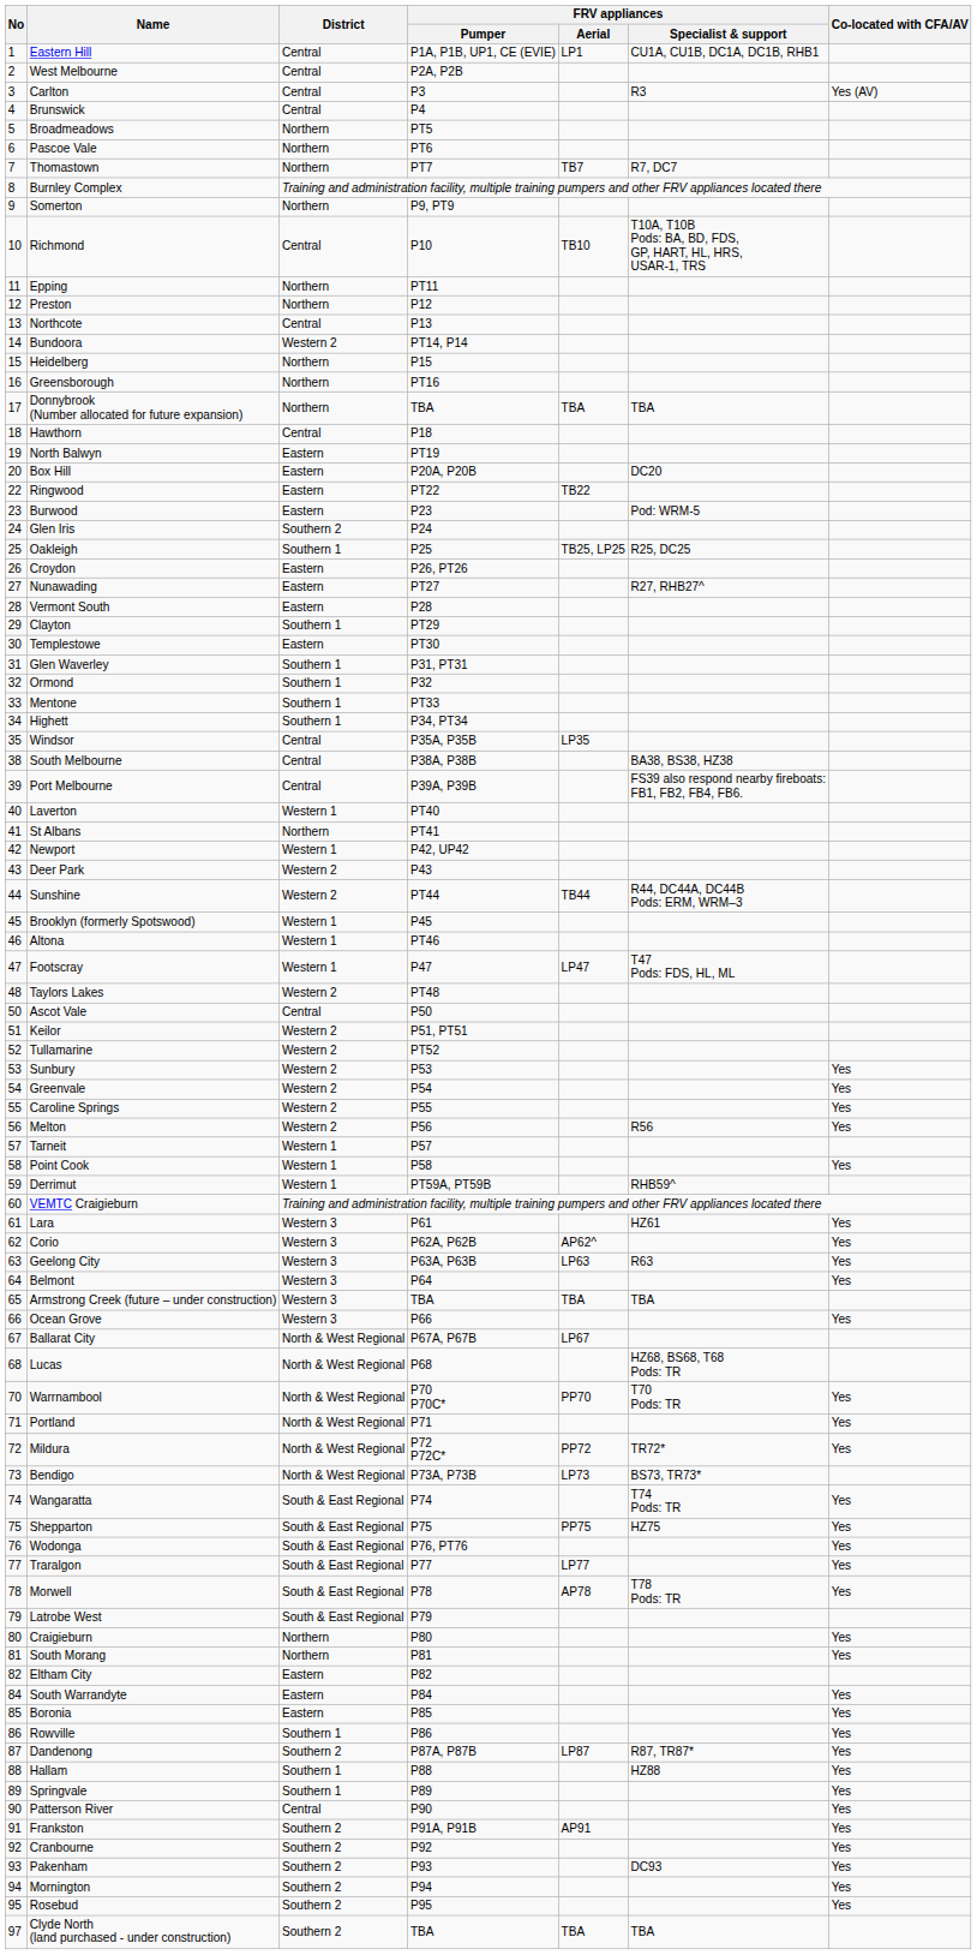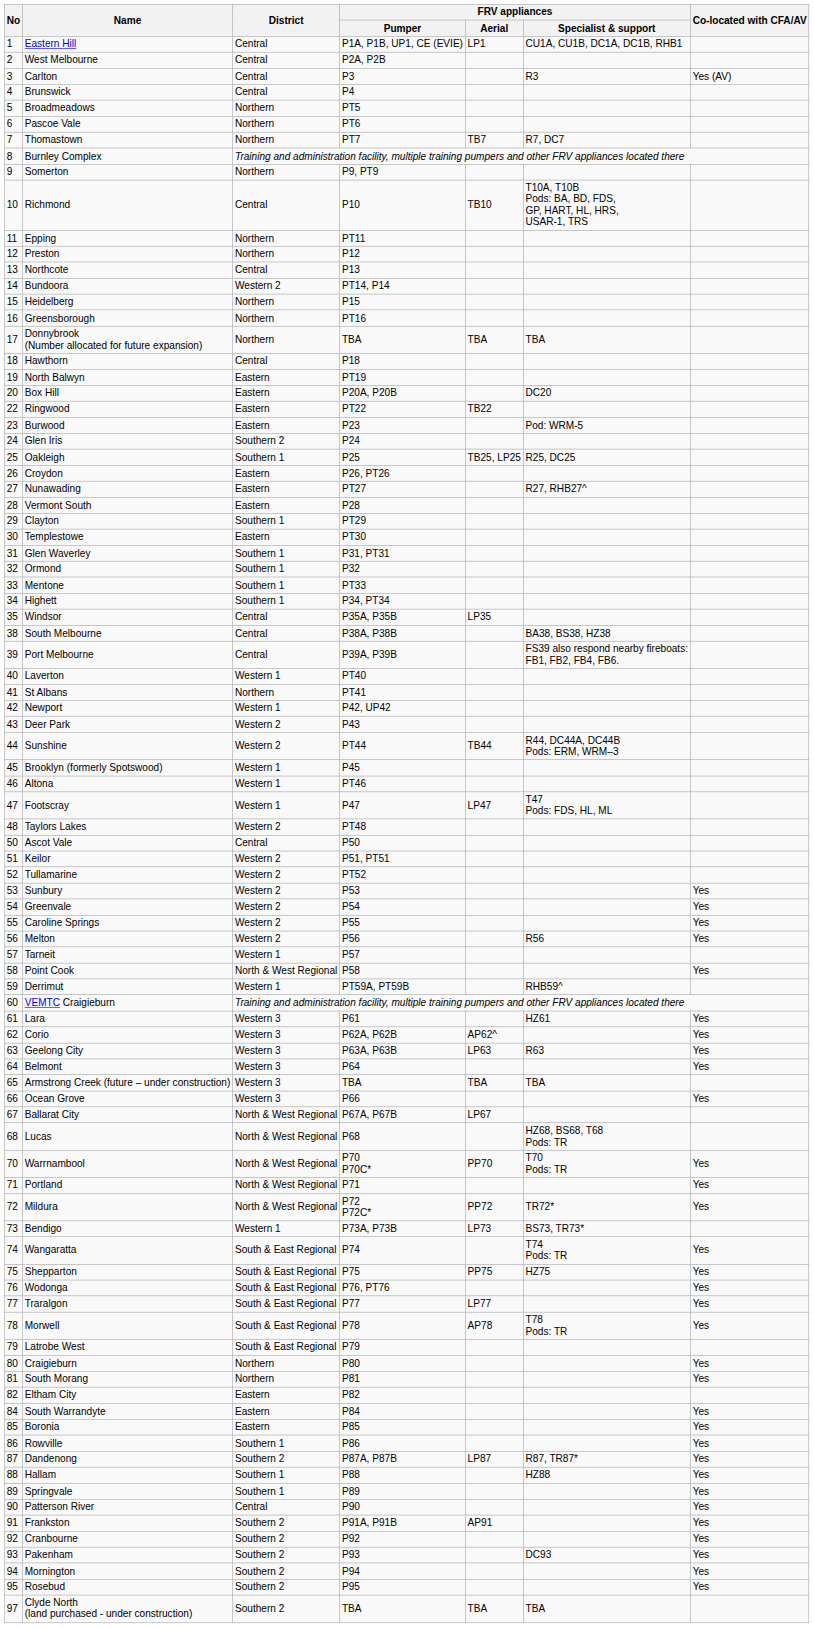 <table class="wikitable sortable mw-collapsible">
 <tr>
 <th rowspan=2>No</th>
 <th rowspan=2>Name</th>
 <th rowspan=2>District</th>
 <th colspan=3>FRV appliances</th>
 <th rowspan=2>Co-located with CFA/AV</th>
 </tr>
 <tr>
 <th>Pumper</th>
 <th>Aerial</th>
 <th>Specialist & support</th>
 </tr>
 <tr>
 <td>1</td>
 <td><a href='#'>Eastern Hill</a></td>
 <td>Central</td>
 <td>P1A, P1B, UP1, CE (EVIE)</td>
 <td>LP1</td>
 <td>CU1A, CU1B, DC1A, DC1B, RHB1</td>
 <td></td>
 </tr>
 <tr>
 <td>2</td>
 <td>West Melbourne</td>
 <td>Central</td>
 <td>P2A, P2B</td>
 <td></td>
 <td></td>
 <td></td>
 </tr>
 <tr>
 <td>3</td>
 <td>Carlton</td>
 <td>Central</td>
 <td>P3</td>
 <td></td>
 <td>R3</td>
 <td>Yes (AV)</td>
 </tr>
 <tr>
 <td>4</td>
 <td>Brunswick</td>
 <td>Central</td>
 <td>P4</td>
 <td></td>
 <td></td>
 <td></td>
 </tr>
 <tr>
 <td>5</td>
 <td>Broadmeadows</td>
 <td>Northern</td>
 <td>PT5</td>
 <td></td>
 <td></td>
 <td></td>
 </tr>
 <tr>
 <td>6</td>
 <td>Pascoe Vale</td>
 <td>Northern</td>
 <td>PT6</td>
 <td></td>
 <td></td>
 <td></td>
 </tr>
 <tr>
 <td>7</td>
 <td>Thomastown</td>
 <td>Northern</td>
 <td>PT7</td>
 <td>TB7</td>
 <td>R7, DC7</td>
 <td></td>
 </tr>
 <tr>
 <td>8</td>
 <td>Burnley Complex</td>
 <td colspan="5" style="font-style:italic;">Training and administration facility, multiple training pumpers and other FRV appliances located there</td>
 </tr>
 <tr>
 <td>9</td>
 <td>Somerton</td>
 <td>Northern</td>
 <td>P9, PT9</td>
 <td></td>
 <td></td>
 <td></td>
 </tr>
 <tr>
 <td>10</td>
 <td>Richmond</td>
 <td>Central</td>
 <td>P10</td>
 <td>TB10</td>
 <td>T10A, T10B<br>Pods: BA, BD, FDS,<br>GP, HART, HL, HRS,<br>USAR-1, TRS</td>
 <td></td>
 </tr>
 <tr>
 <td>11</td>
 <td>Epping</td>
 <td>Northern</td>
 <td>PT11</td>
 <td></td>
 <td></td>
 <td></td>
 </tr>
 <tr>
 <td>12</td>
 <td>Preston</td>
 <td>Northern</td>
 <td>P12</td>
 <td></td>
 <td></td>
 <td></td>
 </tr>
 <tr>
 <td>13</td>
 <td>Northcote</td>
 <td>Central</td>
 <td>P13</td>
 <td></td>
 <td></td>
 <td></td>
 </tr>
 <tr>
 <td>14</td>
 <td>Bundoora</td>
 <td>Western 2</td>
 <td>PT14, P14</td>
 <td></td>
 <td></td>
 <td></td>
 </tr>
 <tr>
 <td>15</td>
 <td>Heidelberg</td>
 <td>Northern</td>
 <td>P15</td>
 <td></td>
 <td></td>
 <td></td>
 </tr>
 <tr>
 <td>16</td>
 <td>Greensborough</td>
 <td>Northern</td>
 <td>PT16</td>
 <td></td>
 <td></td>
 <td></td>
 </tr>
 <tr>
 <td>17</td>
 <td>Donnybrook<br>(Number allocated for future expansion)</td>
 <td>Northern</td>
 <td>TBA</td>
 <td>TBA</td>
 <td>TBA</td>
 <td></td>
 </tr>
 <tr>
 <td>18</td>
 <td>Hawthorn</td>
 <td>Central</td>
 <td>P18</td>
 <td></td>
 <td></td>
 <td></td>
 </tr>
 <tr>
 <td>19</td>
 <td>North Balwyn</td>
 <td>Eastern</td>
 <td>PT19</td>
 <td></td>
 <td></td>
 <td></td>
 </tr>
 <tr>
 <td>20</td>
 <td>Box Hill</td>
 <td>Eastern</td>
 <td>P20A, P20B</td>
 <td></td>
 <td>DC20</td>
 <td></td>
 </tr>
 <tr>
 <td>22</td>
 <td>Ringwood</td>
 <td>Eastern</td>
 <td>PT22</td>
 <td>TB22</td>
 <td></td>
 <td></td>
 </tr>
 <tr>
 <td>23</td>
 <td>Burwood</td>
 <td>Eastern</td>
 <td>P23</td>
 <td></td>
 <td>Pod: WRM-5</td>
 <td></td>
 </tr>
 <tr>
 <td>24</td>
 <td>Glen Iris</td>
 <td>Southern 2</td>
 <td>P24</td>
 <td></td>
 <td></td>
 <td></td>
 </tr>
 <tr>
 <td>25</td>
 <td>Oakleigh</td>
 <td>Southern 1</td>
 <td>P25</td>
 <td>TB25, LP25</td>
 <td>R25, DC25</td>
 <td></td>
 </tr>
 <tr>
 <td>26</td>
 <td>Croydon</td>
 <td>Eastern</td>
 <td>P26, PT26</td>
 <td></td>
 <td></td>
 <td></td>
 </tr>
 <tr>
 <td>27</td>
 <td>Nunawading</td>
 <td>Eastern</td>
 <td>PT27</td>
 <td></td>
 <td>R27, RHB27^</td>
 <td></td>
 </tr>
 <tr>
 <td>28</td>
 <td>Vermont South</td>
 <td>Eastern</td>
 <td>P28</td>
 <td></td>
 <td></td>
 <td></td>
 </tr>
 <tr>
 <td>29</td>
 <td>Clayton</td>
 <td>Southern 1</td>
 <td>PT29</td>
 <td></td>
 <td></td>
 <td></td>
 </tr>
 <tr>
 <td>30</td>
 <td>Templestowe</td>
 <td>Eastern</td>
 <td>PT30</td>
 <td></td>
 <td></td>
 <td></td>
 </tr>
 <tr>
 <td>31</td>
 <td>Glen Waverley</td>
 <td>Southern 1</td>
 <td>P31, PT31</td>
 <td></td>
 <td></td>
 <td></td>
 </tr>
 <tr>
 <td>32</td>
 <td>Ormond</td>
 <td>Southern 1</td>
 <td>P32</td>
 <td></td>
 <td></td>
 <td></td>
 </tr>
 <tr>
 <td>33</td>
 <td>Mentone</td>
 <td>Southern 1</td>
 <td>PT33</td>
 <td></td>
 <td></td>
 <td></td>
 </tr>
 <tr>
 <td>34</td>
 <td>Highett</td>
 <td>Southern 1</td>
 <td>P34, PT34</td>
 <td></td>
 <td></td>
 <td></td>
 </tr>
 <tr>
 <td>35</td>
 <td>Windsor</td>
 <td>Central</td>
 <td>P35A, P35B</td>
 <td>LP35</td>
 <td></td>
 <td></td>
 </tr>
 <tr>
 <td>38</td>
 <td>South Melbourne</td>
 <td>Central</td>
 <td>P38A, P38B</td>
 <td></td>
 <td>BA38, BS38, HZ38</td>
 <td></td>
 </tr>
 <tr>
 <td>39</td>
 <td>Port Melbourne</td>
 <td>Central</td>
 <td>P39A, P39B</td>
 <td></td>
 <td>FS39 also respond nearby fireboats:<br>FB1, FB2, FB4, FB6.</td>
 <td></td>
 </tr>
 <tr>
 <td>40</td>
 <td>Laverton</td>
 <td>Western 1</td>
 <td>PT40</td>
 <td></td>
 <td></td>
 <td></td>
 </tr>
 <tr>
 <td>41</td>
 <td>St Albans</td>
 <td>Northern</td>
 <td>PT41</td>
 <td></td>
 <td></td>
 <td></td>
 </tr>
 <tr>
 <td>42</td>
 <td>Newport</td>
 <td>Western 1</td>
 <td>P42, UP42</td>
 <td></td>
 <td></td>
 <td></td>
 </tr>
 <tr>
 <td>43</td>
 <td>Deer Park</td>
 <td>Western 2</td>
 <td>P43</td>
 <td></td>
 <td></td>
 <td></td>
 </tr>
 <tr>
 <td>44</td>
 <td>Sunshine</td>
 <td>Western 2</td>
 <td>PT44</td>
 <td>TB44</td>
 <td>R44, DC44A, DC44B<br>Pods: ERM, WRM–3</td>
 <td></td>
 </tr>
 <tr>
 <td>45</td>
 <td>Brooklyn (formerly Spotswood)</td>
 <td>Western 1</td>
 <td>P45</td>
 <td></td>
 <td></td>
 <td></td>
 </tr>
 <tr>
 <td>46</td>
 <td>Altona</td>
 <td>Western 1</td>
 <td>PT46</td>
 <td></td>
 <td></td>
 <td></td>
 </tr>
 <tr>
 <td>47</td>
 <td>Footscray</td>
 <td>Western 1</td>
 <td>P47</td>
 <td>LP47</td>
 <td>T47<br>Pods: FDS, HL, ML</td>
 <td></td>
 </tr>
 <tr>
 <td>48</td>
 <td>Taylors Lakes</td>
 <td>Western 2</td>
 <td>PT48</td>
 <td></td>
 <td></td>
 <td></td>
 </tr>
 <tr>
 <td>50</td>
 <td>Ascot Vale</td>
 <td>Central</td>
 <td>P50</td>
 <td></td>
 <td></td>
 <td></td>
 </tr>
 <tr>
 <td>51</td>
 <td>Keilor</td>
 <td>Western 2</td>
 <td>P51, PT51</td>
 <td></td>
 <td></td>
 <td></td>
 </tr>
 <tr>
 <td>52</td>
 <td>Tullamarine</td>
 <td>Western 2</td>
 <td>PT52</td>
 <td></td>
 <td></td>
 <td></td>
 </tr>
 <tr>
 <td>53</td>
 <td>Sunbury</td>
 <td>Western 2</td>
 <td>P53</td>
 <td></td>
 <td></td>
 <td>Yes</td>
 </tr>
 <tr>
 <td>54</td>
 <td>Greenvale</td>
 <td>Western 2</td>
 <td>P54</td>
 <td></td>
 <td></td>
 <td>Yes</td>
 </tr>
 <tr>
 <td>55</td>
 <td>Caroline Springs</td>
 <td>Western 2</td>
 <td>P55</td>
 <td></td>
 <td></td>
 <td>Yes</td>
 </tr>
 <tr>
 <td>56</td>
 <td>Melton</td>
 <td>Western 2</td>
 <td>P56</td>
 <td></td>
 <td>R56</td>
 <td>Yes</td>
 </tr>
 <tr>
 <td>57</td>
 <td>Tarneit</td>
 <td>Western 1</td>
 <td>P57</td>
 <td></td>
 <td></td>
 <td></td>
 </tr>
 <tr>
 <td>58</td>
 <td>Point Cook</td>
-<td>Western 1</td>
+<td>North & West Regional</td>
 <td>P58</td>
 <td></td>
 <td></td>
 <td>Yes</td>
 </tr>
 <tr>
 <td>59</td>
 <td>Derrimut</td>
 <td>Western 1</td>
 <td>PT59A, PT59B</td>
 <td></td>
 <td>RHB59^</td>
 <td></td>
 </tr>
 <tr>
 <td>60</td>
 <td><a href='#'>VEMTC</a> Craigieburn</td>
 <td colspan="5" style="font-style:italic;">Training and administration facility, multiple training pumpers and other FRV appliances located there</td>
 </tr>
 <tr>
 <td>61</td>
 <td>Lara</td>
 <td>Western 3</td>
 <td>P61</td>
 <td></td>
 <td>HZ61</td>
 <td>Yes</td>
 </tr>
 <tr>
 <td>62</td>
 <td>Corio</td>
 <td>Western 3</td>
 <td>P62A, P62B</td>
 <td>AP62^</td>
 <td></td>
 <td>Yes</td>
 </tr>
 <tr>
 <td>63</td>
 <td>Geelong City</td>
 <td>Western 3</td>
 <td>P63A, P63B</td>
 <td>LP63</td>
 <td>R63</td>
 <td>Yes</td>
 </tr>
 <tr>
 <td>64</td>
 <td>Belmont</td>
 <td>Western 3</td>
 <td>P64</td>
 <td></td>
 <td></td>
 <td>Yes</td>
 </tr>
 <tr>
 <td>65</td>
 <td>Armstrong Creek (future – under construction)</td>
 <td>Western 3</td>
 <td>TBA</td>
 <td>TBA</td>
 <td>TBA</td>
 <td></td>
 </tr>
 <tr>
 <td>66</td>
 <td>Ocean Grove</td>
 <td>Western 3</td>
 <td>P66</td>
 <td></td>
 <td></td>
 <td>Yes</td>
 </tr>
 <tr>
 <td>67</td>
 <td>Ballarat City</td>
 <td>North & West Regional</td>
 <td>P67A, P67B</td>
 <td>LP67</td>
 <td></td>
 <td></td>
 </tr>
 <tr>
 <td>68</td>
 <td>Lucas</td>
 <td>North & West Regional</td>
 <td>P68</td>
 <td></td>
 <td>HZ68, BS68, T68<br>Pods: TR</td>
 <td></td>
 </tr>
 <tr>
 <td>70</td>
 <td>Warrnambool</td>
 <td>North & West Regional</td>
 <td>P70<br>P70C*</td>
 <td>PP70</td>
 <td>T70<br>Pods: TR</td>
 <td>Yes</td>
 </tr>
 <tr>
 <td>71</td>
 <td>Portland</td>
 <td>North & West Regional</td>
 <td>P71</td>
 <td></td>
 <td></td>
 <td>Yes</td>
 </tr>
 <tr>
 <td>72</td>
 <td>Mildura</td>
 <td>North & West Regional</td>
 <td>P72<br>P72C*</td>
 <td>PP72</td>
 <td>TR72*</td>
 <td>Yes</td>
 </tr>
 <tr>
 <td>73</td>
 <td>Bendigo</td>
-<td>North & West Regional</td>
+<td>Western 1</td>
 <td>P73A, P73B</td>
 <td>LP73</td>
 <td>BS73, TR73*</td>
 <td></td>
 </tr>
 <tr>
 <td>74</td>
 <td>Wangaratta</td>
 <td>South & East Regional</td>
 <td>P74</td>
 <td></td>
 <td>T74<br>Pods: TR</td>
 <td>Yes</td>
 </tr>
 <tr>
 <td>75</td>
 <td>Shepparton</td>
 <td>South & East Regional</td>
 <td>P75</td>
 <td>PP75</td>
 <td>HZ75</td>
 <td>Yes</td>
 </tr>
 <tr>
 <td>76</td>
 <td>Wodonga</td>
 <td>South & East Regional</td>
 <td>P76, PT76</td>
 <td></td>
 <td></td>
 <td>Yes</td>
 </tr>
 <tr>
 <td>77</td>
 <td>Traralgon</td>
 <td>South & East Regional</td>
 <td>P77</td>
 <td>LP77</td>
 <td></td>
 <td>Yes</td>
 </tr>
 <tr>
 <td>78</td>
 <td>Morwell</td>
 <td>South & East Regional</td>
 <td>P78</td>
 <td>AP78</td>
 <td>T78<br>Pods: TR</td>
 <td>Yes</td>
 </tr>
 <tr>
 <td>79</td>
 <td>Latrobe West</td>
 <td>South & East Regional</td>
 <td>P79</td>
 <td></td>
 <td></td>
 <td></td>
 </tr>
 <tr>
 <td>80</td>
 <td>Craigieburn</td>
 <td>Northern</td>
 <td>P80</td>
 <td></td>
 <td></td>
 <td>Yes</td>
 </tr>
 <tr>
 <td>81</td>
 <td>South Morang</td>
 <td>Northern</td>
 <td>P81</td>
 <td></td>
 <td></td>
 <td>Yes</td>
 </tr>
 <tr>
 <td>82</td>
 <td>Eltham City</td>
 <td>Eastern</td>
 <td>P82</td>
 <td></td>
 <td></td>
 <td></td>
 </tr>
 <tr>
 <td>84</td>
 <td>South Warrandyte</td>
 <td>Eastern</td>
 <td>P84</td>
 <td></td>
 <td></td>
 <td>Yes</td>
 </tr>
 <tr>
 <td>85</td>
 <td>Boronia</td>
 <td>Eastern</td>
 <td>P85</td>
 <td></td>
 <td></td>
 <td>Yes</td>
 </tr>
 <tr>
 <td>86</td>
 <td>Rowville</td>
 <td>Southern 1</td>
 <td>P86</td>
 <td></td>
 <td></td>
 <td>Yes</td>
 </tr>
 <tr>
 <td>87</td>
 <td>Dandenong</td>
 <td>Southern 2</td>
 <td>P87A, P87B</td>
 <td>LP87</td>
 <td>R87, TR87*</td>
 <td>Yes</td>
 </tr>
 <tr>
 <td>88</td>
 <td>Hallam</td>
 <td>Southern 1</td>
 <td>P88</td>
 <td></td>
 <td>HZ88</td>
 <td>Yes</td>
 </tr>
 <tr>
 <td>89</td>
 <td>Springvale</td>
 <td>Southern 1</td>
 <td>P89</td>
 <td></td>
 <td></td>
 <td>Yes</td>
 </tr>
 <tr>
 <td>90</td>
 <td>Patterson River</td>
 <td>Central</td>
 <td>P90</td>
 <td></td>
 <td></td>
 <td>Yes</td>
 </tr>
 <tr>
 <td>91</td>
 <td>Frankston</td>
 <td>Southern 2</td>
 <td>P91A, P91B</td>
 <td>AP91</td>
 <td></td>
 <td>Yes</td>
 </tr>
 <tr>
 <td>92</td>
 <td>Cranbourne</td>
 <td>Southern 2</td>
 <td>P92</td>
 <td></td>
 <td></td>
 <td>Yes</td>
 </tr>
 <tr>
 <td>93</td>
 <td>Pakenham</td>
 <td>Southern 2</td>
 <td>P93</td>
 <td></td>
 <td>DC93</td>
 <td>Yes</td>
 </tr>
 <tr>
 <td>94</td>
 <td>Mornington</td>
 <td>Southern 2</td>
 <td>P94</td>
 <td></td>
 <td></td>
 <td>Yes</td>
 </tr>
 <tr>
 <td>95</td>
 <td>Rosebud</td>
 <td>Southern 2</td>
 <td>P95</td>
 <td></td>
 <td></td>
 <td>Yes</td>
 </tr>
 <tr>
 <td>97</td>
 <td>Clyde North<br>(land purchased - under construction)</td>
 <td>Southern 2</td>
 <td>TBA</td>
 <td>TBA</td>
 <td>TBA</td>
 <td></td>
 </tr>
 </table>
